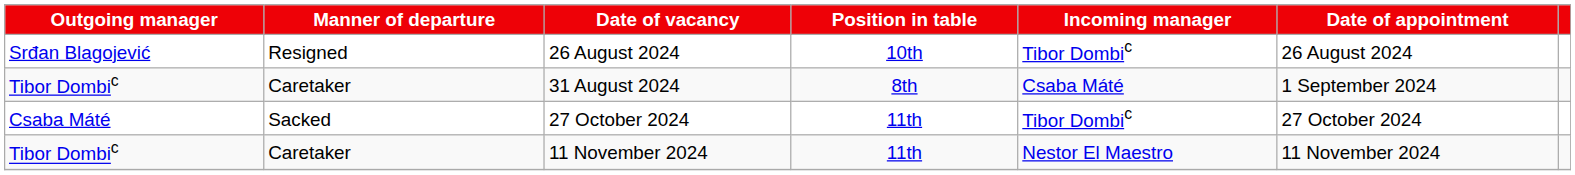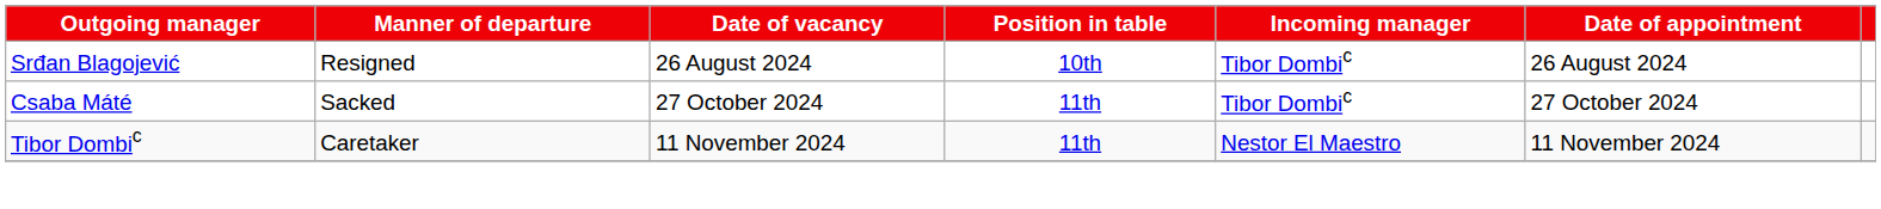 <table class="wikitable sortable" style="text-align:left; font-size:95%; width:100%;">
 <tr>
 <th style="background-color:#ee0107; color:#ffffff;">Outgoing manager</th>
 <th style="background-color:#ee0107; color:#ffffff;">Manner of departure</th>
 <th style="background-color:#ee0107; color:#ffffff;">Date of vacancy</th>
 <th style="background-color:#ee0107; color:#ffffff;">Position in table</th>
 <th style="background-color:#ee0107; color:#ffffff;">Incoming manager</th>
 <th style="background-color:#ee0107; color:#ffffff;">Date of appointment</th>
 <th style="background-color:#ee0107; color:#ffffff;" class="unsortable"></th>
 </tr>
 <tr bgcolor="white">
 <td> <a href='#'>Srđan Blagojević</a></td>
 <td>Resigned</td>
 <td>26 August 2024</td>
 <td align="center"><a href='#'>10th</a></td>
 <td> <a href='#'>Tibor Dombi</a><sup>c</sup></td>
 <td>26 August 2024</td>
-<td></td>
-</tr>
-<tr>
-<td> <a href='#'>Tibor Dombi</a><sup>c</sup></td>
-<td>Caretaker</td>
-<td>31 August 2024</td>
-<td align="center"><a href='#'>8th</a></td>
-<td> <a href='#'>Csaba Máté</a></td>
-<td>1 September 2024</td>
 <td></td>
 </tr>
 <tr bgcolor="white">
 <td> <a href='#'>Csaba Máté</a></td>
 <td>Sacked</td>
 <td>27 October 2024</td>
 <td align="center"><a href='#'>11th</a></td>
 <td> <a href='#'>Tibor Dombi</a><sup>c</sup></td>
 <td>27 October 2024</td>
 <td></td>
 </tr>
 <tr>
 <td> <a href='#'>Tibor Dombi</a><sup>c</sup></td>
 <td>Caretaker</td>
 <td>11 November 2024</td>
 <td align="center"><a href='#'>11th</a></td>
 <td> <a href='#'>Nestor El Maestro</a></td>
 <td>11 November 2024</td>
 <td></td>
 </tr>
 <tr>
 </tr>
 </table>
